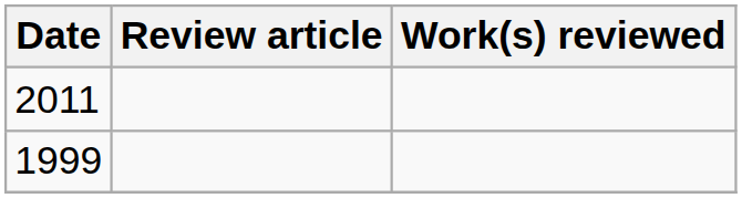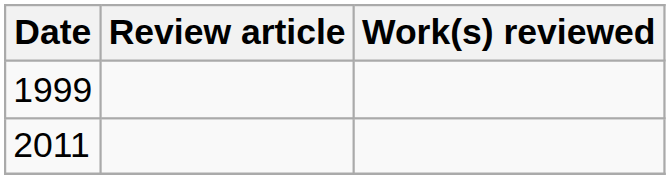 <table class='wikitable sortable'>
 <tr>
 <th>Date</th>
 <th class='unsortable'>Review article</th>
 <th class='unsortable'>Work(s) reviewed</th>
 </tr>
 <tr>
-<td>2011</td>
+<td>1999</td>
 <td></td>
 <td></td>
 </tr>
 <tr>
-<td>1999</td>
+<td>2011</td>
 <td></td>
 <td></td>
 </tr>
 <tr>
 </tr>
 </table>
